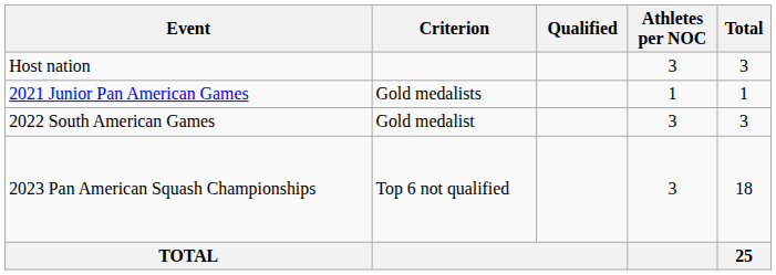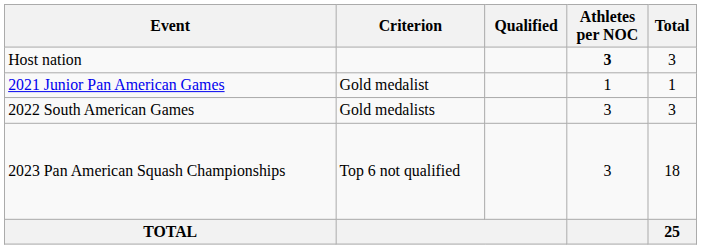 <table class="wikitable" width=700>
 <tr>
 <th>Event</th>
 <th>Criterion</th>
 <th>Qualified</th>
 <th>Athletes<br> per NOC</th>
 <th>Total</th>
 </tr>
 <tr>
 <td>Host nation</td>
 <td></td>
 <td></td>
-<td align="center">3</td>
+<td align="center"><strong>3</strong></td>
 <td align="center">3</td>
 </tr>
 <tr>
 <td><a href='#'>2021 Junior Pan American Games</a></td>
-<td>Gold medalists</td>
+<td>Gold medalist</td>
 <td></td>
 <td align="center">1</td>
 <td align="center">1</td>
 </tr>
 <tr>
 <td Squash at the 2022 South American Games>2022 South American Games</td>
-<td>Gold medalist</td>
+<td>Gold medalists</td>
 <td></td>
 <td align="center">3</td>
 <td align="center">3</td>
 </tr>
 <tr>
 <td>2023 Pan American Squash Championships</td>
 <td>Top 6 not qualified</td>
 <td><br><br><br><br><br></td>
 <td align="center">3</td>
 <td align="center">18</td>
 </tr>
 <tr>
 <th>TOTAL</th>
 <th colspan="2"></th>
 <th></th>
 <th>25</th>
 </tr>
 </table>
